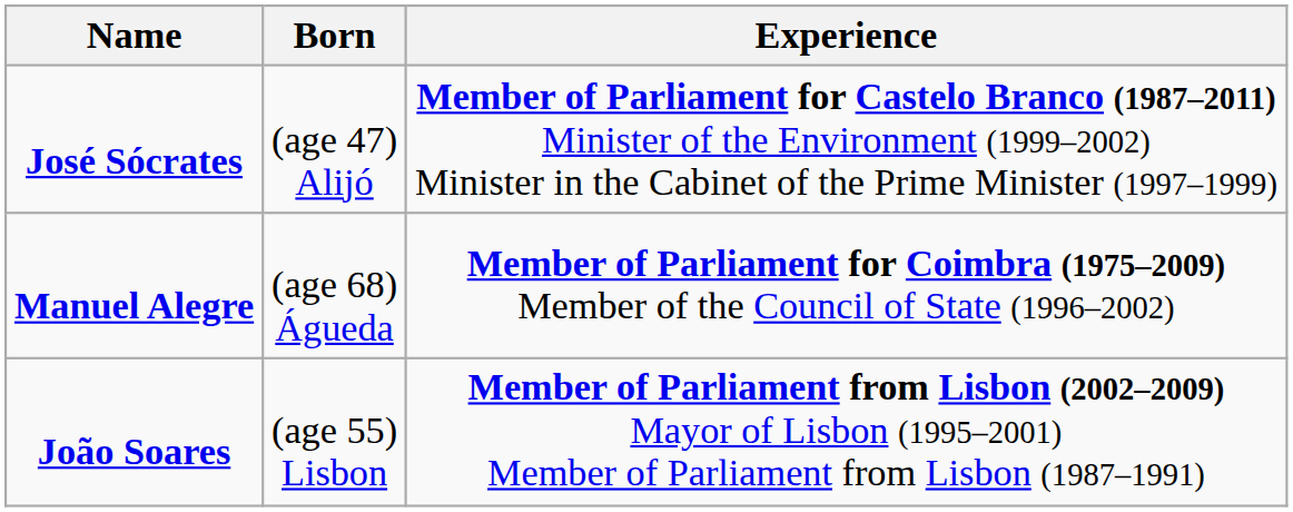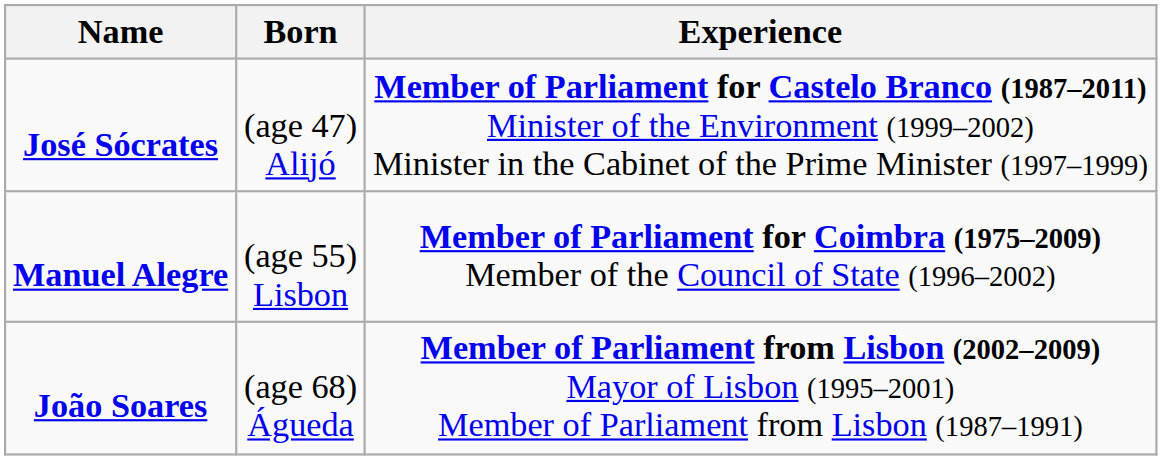 <table class="wikitable" style="text-align:center">
 <tr>
 <th scope="col">Name</th>
 <th scope="col">Born</th>
 <th scope="col" class="unsortable">Experience</th>
 </tr>
 <tr>
 <td><br><strong><a href='#'>José Sócrates</a></strong></td>
 <td><br>(age 47)<br><a href='#'>Alijó</a></td>
 <td><strong><a href='#'>Member of Parliament</a> for <a href='#'>Castelo Branco</a> <small>(1987–2011)</small></strong><br><a href='#'>Minister of the Environment</a> <small>(1999–2002)</small><br>Minister in the Cabinet of the Prime Minister <small>(1997–1999)</small></td>
 </tr>
 <tr>
 <td><br><strong><a href='#'>Manuel Alegre</a></strong></td>
-<td><br>(age 68)<br><a href='#'>Águeda</a></td>
+<td><br>(age 55)<br><a href='#'>Lisbon</a></td>
 <td><strong><a href='#'>Member of Parliament</a> for <a href='#'>Coimbra</a> <small>(1975–2009)</small></strong><br>Member of the <a href='#'>Council of State</a> <small>(1996–2002)</small></td>
 </tr>
 <tr>
 <td><br><strong><a href='#'>João Soares</a></strong></td>
-<td><br>(age 55)<br><a href='#'>Lisbon</a></td>
+<td><br>(age 68)<br><a href='#'>Águeda</a></td>
 <td><strong><a href='#'>Member of Parliament</a> from <a href='#'>Lisbon</a> <small>(2002–2009)</small></strong><br><a href='#'>Mayor of Lisbon</a> <small>(1995–2001)</small><br><a href='#'>Member of Parliament</a> from <a href='#'>Lisbon</a> <small>(1987–1991)</small></td>
 </tr>
 </table>
